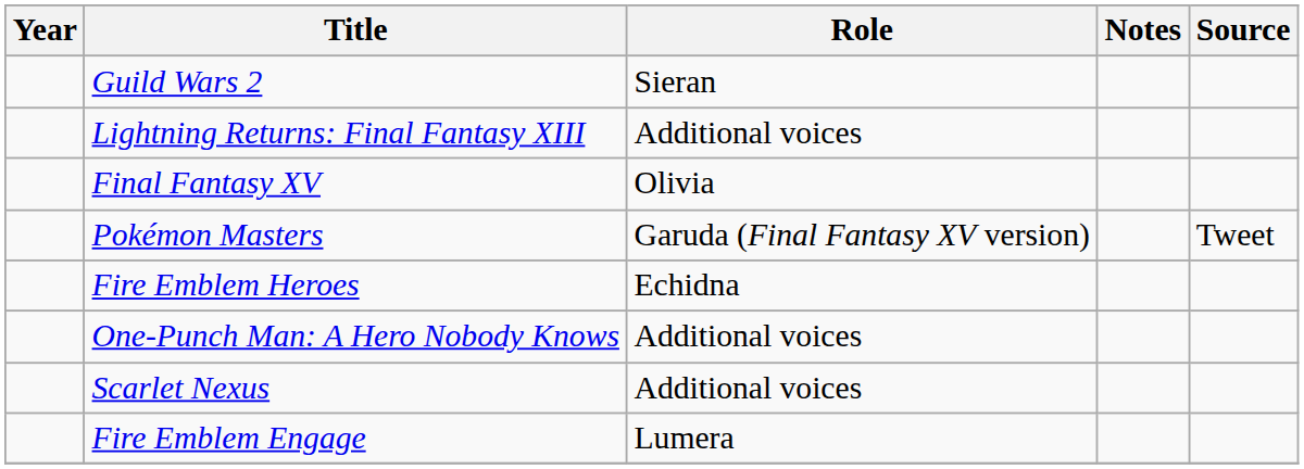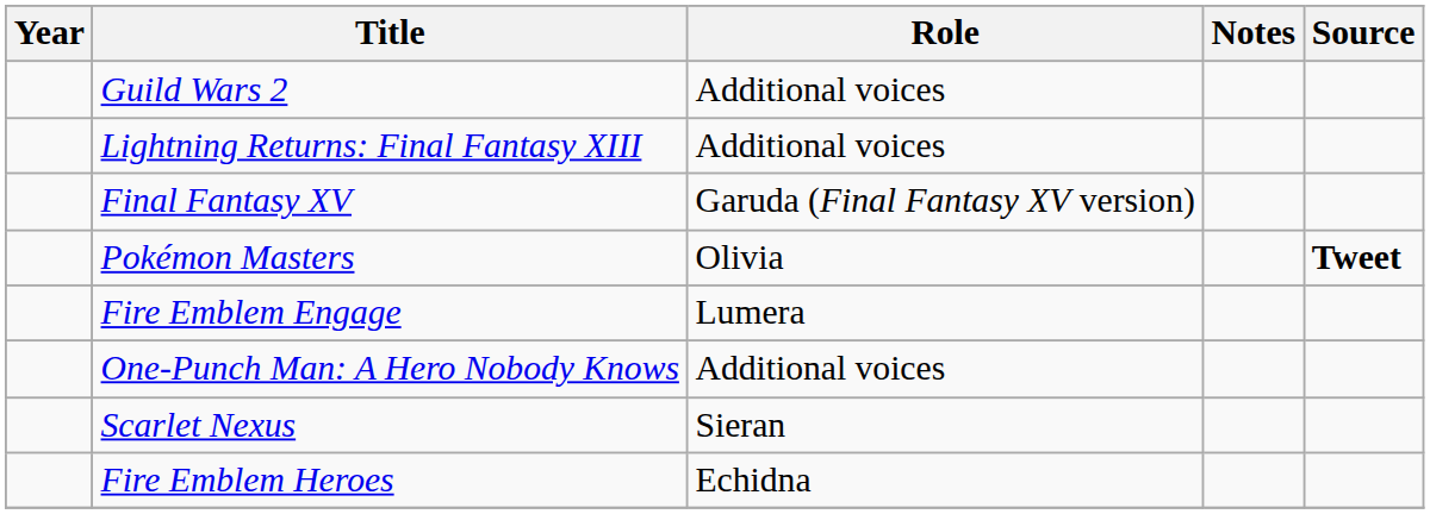 <table class="wikitable sortable plainrowheaders">
 <tr>
 <th>Year</th>
 <th>Title</th>
 <th>Role</th>
 <th class="unsortable">Notes</th>
 <th class="unsortable">Source</th>
 </tr>
 <tr>
 <td></td>
 <td><em><a href='#'>Guild Wars 2</a></em></td>
-<td>Sieran</td>
+<td>Additional voices</td>
 <td></td>
 <td></td>
 </tr>
 <tr>
 <td></td>
 <td><em><a href='#'>Lightning Returns: Final Fantasy XIII</a></em></td>
 <td>Additional voices</td>
 <td></td>
 <td></td>
 </tr>
 <tr>
 <td></td>
 <td><em><a href='#'>Final Fantasy XV</a></em></td>
-<td>Olivia</td>
+<td>Garuda (<em>Final Fantasy XV</em> version)</td>
 <td></td>
 <td></td>
 </tr>
 <tr>
 <td></td>
 <td><em><a href='#'>Pokémon Masters</a></em></td>
-<td>Garuda (<em>Final Fantasy XV</em> version)</td>
+<td>Olivia</td>
 <td></td>
-<td>Tweet</td>
+<td><strong>Tweet</strong></td>
 </tr>
 <tr>
 <td></td>
-<td><em><a href='#'>Fire Emblem Heroes</a></em></td>
-<td>Echidna</td>
+<td><em><a href='#'>Fire Emblem Engage</a></em></td>
+<td>Lumera</td>
 <td></td>
 <td></td>
 </tr>
 <tr>
 <td></td>
 <td><em><a href='#'>One-Punch Man: A Hero Nobody Knows</a></em></td>
 <td>Additional voices</td>
 <td></td>
 <td></td>
 </tr>
 <tr>
 <td></td>
 <td><em><a href='#'>Scarlet Nexus</a></em></td>
-<td>Additional voices</td>
+<td>Sieran</td>
 <td></td>
 <td></td>
 </tr>
 <tr>
 <td></td>
-<td><em><a href='#'>Fire Emblem Engage</a></em></td>
-<td>Lumera</td>
+<td><em><a href='#'>Fire Emblem Heroes</a></em></td>
+<td>Echidna</td>
 <td></td>
 <td></td>
 </tr>
 <tr>
 </tr>
 </table>
